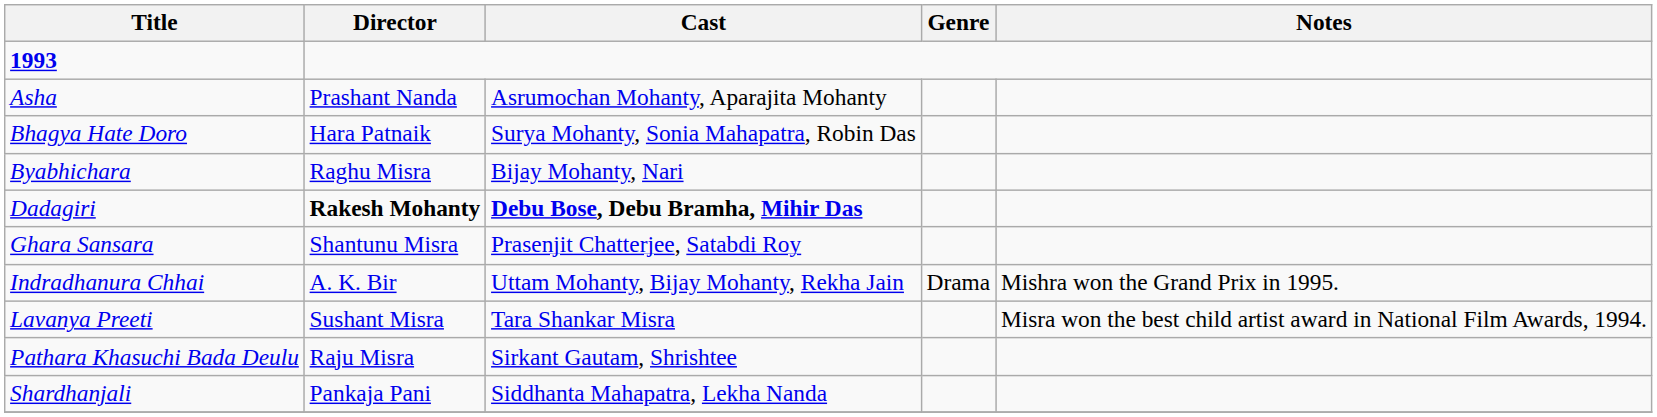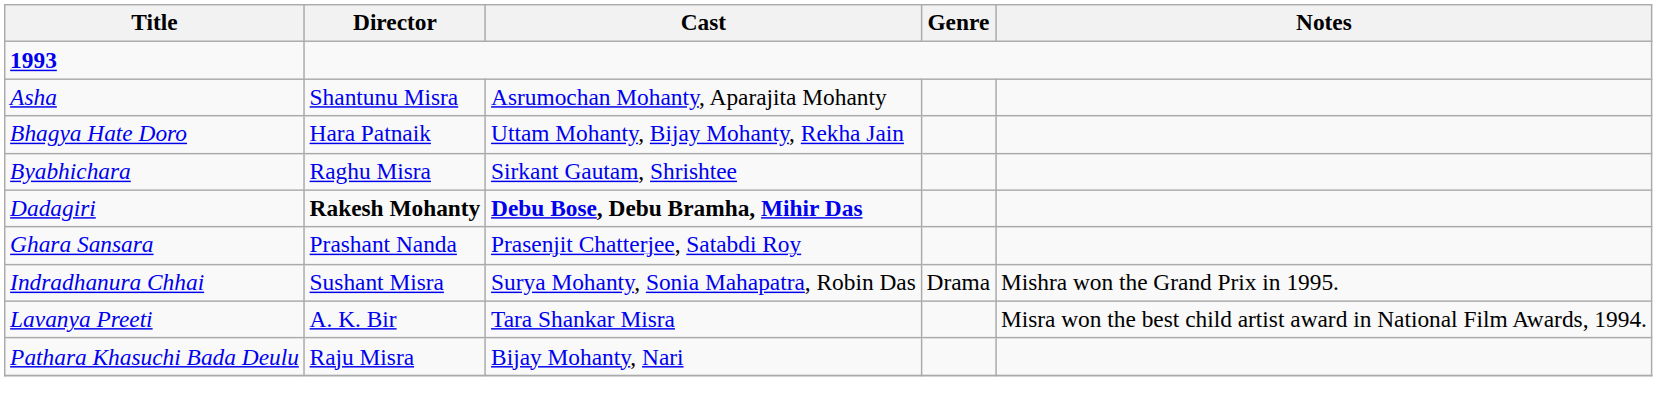 <table class="wikitable">
 <tr>
 <th>Title</th>
 <th>Director</th>
 <th>Cast</th>
 <th>Genre</th>
 <th>Notes</th>
 </tr>
 <tr>
 <td><strong><a href='#'>1993</a></strong></td>
 </tr>
 <tr>
 <td><em><a href='#'>Asha</a></em> </td>
-<td><a href='#'>Prashant Nanda</a></td>
+<td><a href='#'>Shantunu Misra</a></td>
 <td><a href='#'>Asrumochan Mohanty</a>, Aparajita Mohanty</td>
 <td></td>
 <td></td>
 </tr>
 <tr>
 <td><em><a href='#'>Bhagya Hate Doro</a></em> </td>
 <td><a href='#'>Hara Patnaik</a></td>
-<td><a href='#'>Surya Mohanty</a>, <a href='#'>Sonia Mahapatra</a>, Robin Das</td>
+<td><a href='#'>Uttam Mohanty</a>, <a href='#'>Bijay Mohanty</a>, <a href='#'>Rekha Jain</a></td>
 <td></td>
 <td></td>
 </tr>
 <tr>
 <td><em><a href='#'>Byabhichara</a></em> </td>
 <td><a href='#'>Raghu Misra</a></td>
-<td><a href='#'>Bijay Mohanty</a>, <a href='#'>Nari</a></td>
+<td><a href='#'>Sirkant Gautam</a>, <a href='#'>Shrishtee</a></td>
 <td></td>
 <td></td>
 </tr>
 <tr>
 <td><em><a href='#'>Dadagiri</a></em></td>
 <td><strong>Rakesh Mohanty</strong></td>
 <td><strong><a href='#'>Debu Bose</a>, Debu Bramha, <a href='#'>Mihir Das</a></strong></td>
 <td></td>
 <td></td>
 </tr>
 <tr>
 <td><em><a href='#'>Ghara Sansara</a></em> </td>
-<td><a href='#'>Shantunu Misra</a></td>
+<td><a href='#'>Prashant Nanda</a></td>
 <td><a href='#'>Prasenjit Chatterjee</a>, <a href='#'>Satabdi Roy</a></td>
 <td></td>
 <td></td>
 </tr>
 <tr>
 <td><em><a href='#'>Indradhanura Chhai</a></em> </td>
-<td><a href='#'>A. K. Bir</a></td>
-<td><a href='#'>Uttam Mohanty</a>, <a href='#'>Bijay Mohanty</a>, <a href='#'>Rekha Jain</a></td>
+<td><a href='#'>Sushant Misra</a></td>
+<td><a href='#'>Surya Mohanty</a>, <a href='#'>Sonia Mahapatra</a>, Robin Das</td>
 <td>Drama</td>
 <td>Mishra won the Grand Prix in 1995.</td>
 </tr>
 <tr>
 <td><em><a href='#'>Lavanya Preeti</a></em></td>
-<td><a href='#'>Sushant Misra</a></td>
+<td><a href='#'>A. K. Bir</a></td>
 <td><a href='#'>Tara Shankar Misra</a></td>
 <td></td>
 <td>Misra won the best child artist award in National Film Awards, 1994.</td>
 </tr>
 <tr>
 <td><em><a href='#'>Pathara Khasuchi Bada Deulu</a></em> </td>
 <td><a href='#'>Raju Misra</a></td>
-<td><a href='#'>Sirkant Gautam</a>, <a href='#'>Shrishtee</a></td>
-<td></td>
-<td></td>
-</tr>
-<tr>
-<td><em><a href='#'>Shardhanjali</a></em></td>
-<td><a href='#'>Pankaja Pani</a></td>
-<td><a href='#'>Siddhanta Mahapatra</a>, <a href='#'>Lekha Nanda</a></td>
+<td><a href='#'>Bijay Mohanty</a>, <a href='#'>Nari</a></td>
 <td></td>
 <td></td>
 </tr>
 <tr>
 </tr>
 </table>
